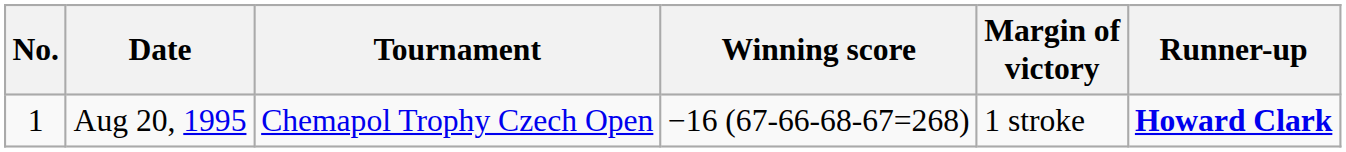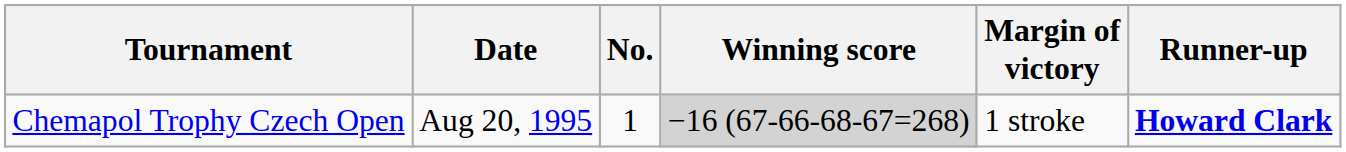 <table class="wikitable" style="font-size:95%;">
 <tr>
+<th>Tournament</th>
+<th>Date</th>
 <th>No.</th>
-<th>Date</th>
-<th>Tournament</th>
 <th>Winning score</th>
 <th>Margin of<br>victory</th>
 <th>Runner-up</th>
 </tr>
 <tr>
+<td><a href='#'>Chemapol Trophy Czech Open</a></td>
+<td align=right>Aug 20, <a href='#'>1995</a></td>
 <td align=center>1</td>
-<td align=right>Aug 20, <a href='#'>1995</a></td>
-<td><a href='#'>Chemapol Trophy Czech Open</a></td>
-<td>−16 (67-66-68-67=268)</td>
+<td style="background: lightgrey;">−16 (67-66-68-67=268)</td>
 <td>1 stroke</td>
 <td><strong> <a href='#'>Howard Clark</a></strong></td>
 </tr>
 </table>
